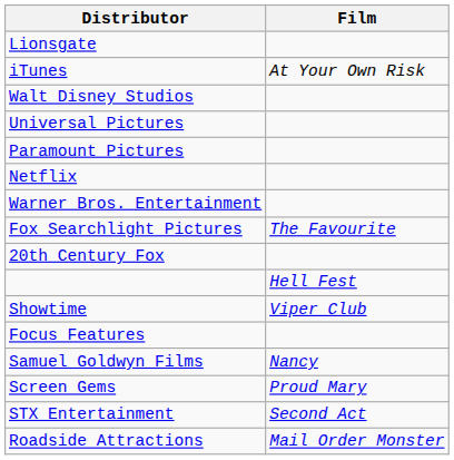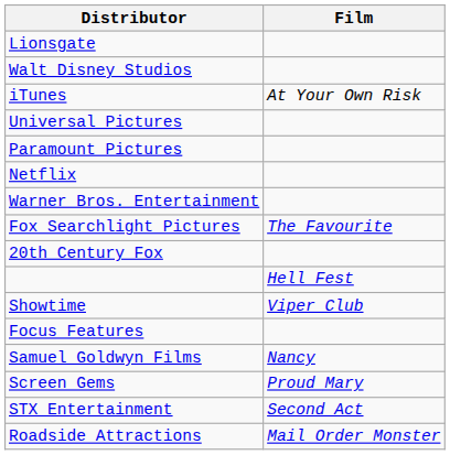 <table class="wikitable">
 <tr>
 <th>Distributor</th>
 <th>Film</th>
 </tr>
 <tr>
 <td><a href='#'>Lionsgate</a></td>
 <td></td>
 </tr>
 <tr>
+<td><a href='#'>Walt Disney Studios</a></td>
+<td></td>
+</tr>
+<tr>
 <td><a href='#'>iTunes</a></td>
 <td><em>At Your Own Risk</em></td>
-</tr>
-<tr>
-<td><a href='#'>Walt Disney Studios</a></td>
-<td></td>
 </tr>
 <tr>
 <td><a href='#'>Universal Pictures</a></td>
 <td></td>
 </tr>
 <tr>
 <td><a href='#'>Paramount Pictures</a></td>
 <td></td>
 </tr>
 <tr>
 <td><a href='#'>Netflix</a></td>
 <td></td>
 </tr>
 <tr>
 <td><a href='#'>Warner Bros. Entertainment</a></td>
 <td></td>
 </tr>
 <tr>
 <td><a href='#'>Fox Searchlight Pictures</a></td>
 <td><em><a href='#'>The Favourite</a></em></td>
 </tr>
 <tr>
 <td><a href='#'>20th Century Fox</a></td>
 <td></td>
 </tr>
 <tr>
 <td></td>
 <td><em><a href='#'>Hell Fest</a></em></td>
 </tr>
 <tr>
 <td><a href='#'>Showtime</a></td>
 <td><em><a href='#'>Viper Club</a></em></td>
 </tr>
 <tr>
 <td><a href='#'>Focus Features</a></td>
 <td></td>
 </tr>
 <tr>
 <td><a href='#'>Samuel Goldwyn Films</a></td>
 <td><em><a href='#'>Nancy</a></em></td>
 </tr>
 <tr>
 <td><a href='#'>Screen Gems</a></td>
 <td><a href='#'><em>Proud Mary</em></a></td>
 </tr>
 <tr>
 <td><a href='#'>STX Entertainment</a></td>
 <td><em><a href='#'>Second Act</a></em></td>
 </tr>
 <tr>
 <td><a href='#'>Roadside Attractions</a></td>
 <td><em><a href='#'>Mail Order Monster</a></em></td>
 </tr>
 </table>
